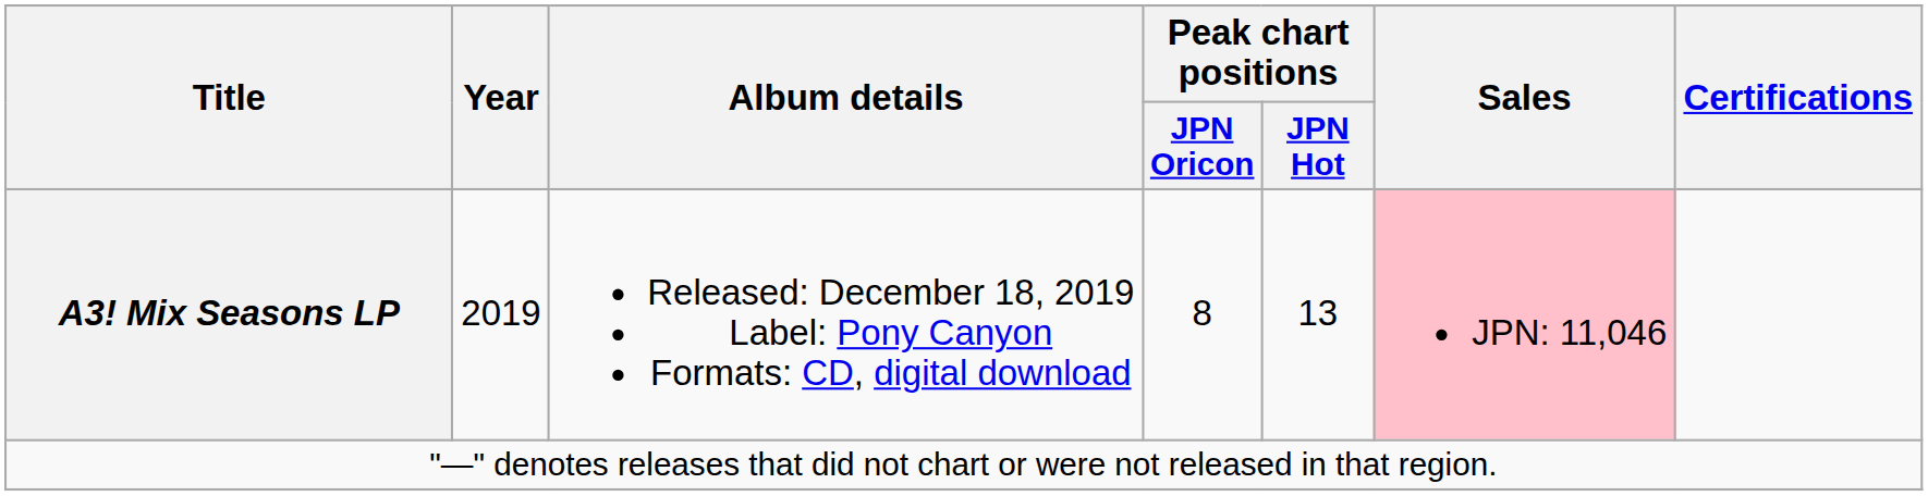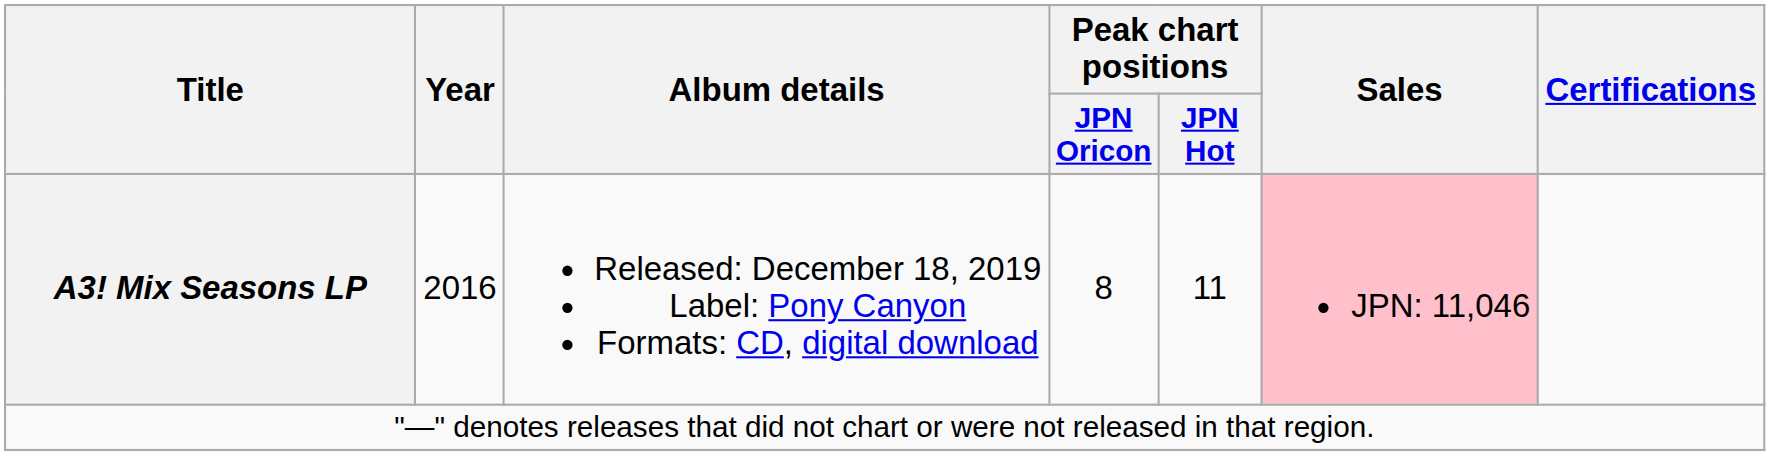 <table class="wikitable plainrowheaders" style="text-align:center;">
 <tr>
 <th scope="col" rowspan="2" style="width:12em;">Title</th>
 <th scope="col" rowspan="2">Year</th>
 <th scope="col" rowspan="2">Album details</th>
 <th scope="col" colspan="2">Peak chart positions</th>
 <th scope="col" rowspan="2">Sales<br></th>
 <th scope="col" rowspan="2"><a href='#'>Certifications</a></th>
 </tr>
 <tr>
 <th scope="col" style="width:3em;font-size:90%;"><a href='#'>JPN<br>Oricon</a><br></th>
 <th scope="col" style="width:3em;font-size:90%;"><a href='#'>JPN<br>Hot</a><br></th>
 </tr>
 <tr>
 <th scope="row"><em>A3! Mix Seasons LP</em></th>
-<td>2019</td>
+<td>2016</td>
 <td><br><ul><li>Released: December 18, 2019</li><li>Label: <a href='#'>Pony Canyon</a></li><li>Formats: <a href='#'>CD</a>, <a href='#'>digital download</a></li></ul></td>
 <td>8</td>
-<td>13</td>
+<td>11</td>
 <td style="background: pink;"><br><ul><li>JPN: 11,046</li></ul></td>
 <td></td>
 </tr>
 <tr>
 <td colspan="7" style="font-size:90%;">"—" denotes releases that did not chart or were not released in that region.</td>
 </tr>
 <tr>
 </tr>
 </table>
